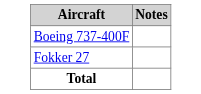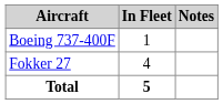 <table class="toccolours" border="1" cellpadding="3" style="margin:1em auto; border-collapse:collapse;">
 <tr>
 <th style="background-color:lightgrey;">Aircraft</th>
+<th style="background-color:lightgrey;">In Fleet</th>
 <th style="background-color:lightgrey;">Notes</th>
 </tr>
 <tr>
 <td><a href='#'>Boeing 737-400F</a></td>
+<td align="center">1</td>
 <td></td>
 </tr>
 <tr>
 <td><a href='#'>Fokker 27</a></td>
+<td align="center">4</td>
 <td></td>
 </tr>
 <tr>
 <th>Total</th>
+<th>5</th>
 <th></th>
 </tr>
 </table>
